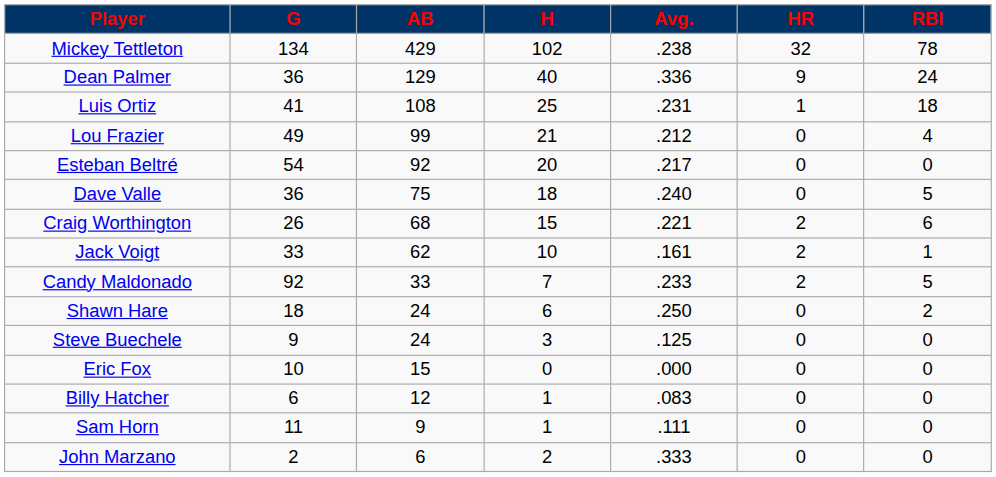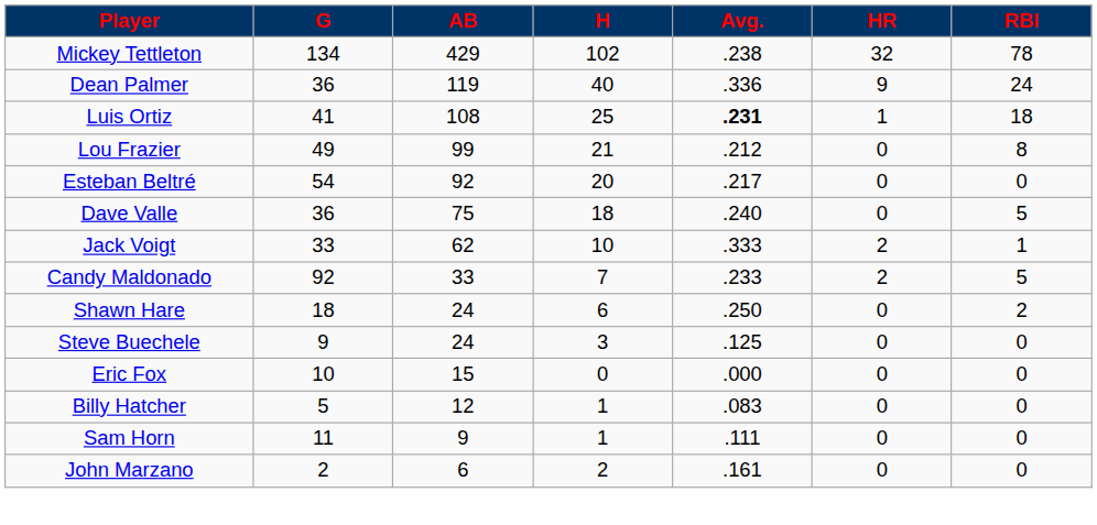 <table class="wikitable sortable">
 <tr>
 <th style="background:#003366;color:red;" width="16%">Player</th>
 <th style="background:#003366;color:red;" width="9%">G</th>
 <th style="background:#003366;color:red;" width="9%">AB</th>
 <th style="background:#003366;color:red;" width="9%">H</th>
 <th style="background:#003366;color:red;" width="9%">Avg.</th>
 <th style="background:#003366;color:red;" width="9%">HR</th>
 <th style="background:#003366;color:red;" width="9%">RBI</th>
 </tr>
 <tr align="center">
 <td><a href='#'>Mickey Tettleton</a></td>
 <td>134</td>
 <td>429</td>
 <td>102</td>
 <td>.238</td>
 <td>32</td>
 <td>78</td>
 </tr>
 <tr align=center>
 <td><a href='#'>Dean Palmer</a></td>
 <td>36</td>
-<td>129</td>
+<td>119</td>
 <td>40</td>
 <td>.336</td>
 <td>9</td>
 <td>24</td>
 </tr>
 <tr align=center>
 <td><a href='#'>Luis Ortiz</a></td>
 <td>41</td>
 <td>108</td>
 <td>25</td>
-<td>.231</td>
+<td><strong>.231</strong></td>
 <td>1</td>
 <td>18</td>
 </tr>
 <tr align=center>
 <td><a href='#'>Lou Frazier</a></td>
 <td>49</td>
 <td>99</td>
 <td>21</td>
 <td>.212</td>
 <td>0</td>
-<td>4</td>
+<td>8</td>
 </tr>
 <tr align=center>
 <td><a href='#'>Esteban Beltré</a></td>
 <td>54</td>
 <td>92</td>
 <td>20</td>
 <td>.217</td>
 <td>0</td>
 <td>0</td>
 </tr>
 <tr align=center>
 <td><a href='#'>Dave Valle</a></td>
 <td>36</td>
 <td>75</td>
 <td>18</td>
 <td>.240</td>
 <td>0</td>
 <td>5</td>
 </tr>
 <tr align=center>
-<td><a href='#'>Craig Worthington</a></td>
-<td>26</td>
-<td>68</td>
-<td>15</td>
-<td>.221</td>
-<td>2</td>
-<td>6</td>
-</tr>
-<tr align=center>
 <td><a href='#'>Jack Voigt</a></td>
 <td>33</td>
 <td>62</td>
 <td>10</td>
-<td>.161</td>
+<td>.333</td>
 <td>2</td>
 <td>1</td>
 </tr>
 <tr align="center">
 <td><a href='#'>Candy Maldonado</a></td>
 <td>92</td>
 <td>33</td>
 <td>7</td>
 <td>.233</td>
 <td>2</td>
 <td>5</td>
 </tr>
 <tr align=center>
 <td><a href='#'>Shawn Hare</a></td>
 <td>18</td>
 <td>24</td>
 <td>6</td>
 <td>.250</td>
 <td>0</td>
 <td>2</td>
 </tr>
 <tr align=center>
 <td><a href='#'>Steve Buechele</a></td>
 <td>9</td>
 <td>24</td>
 <td>3</td>
 <td>.125</td>
 <td>0</td>
 <td>0</td>
 </tr>
 <tr align=center>
 <td><a href='#'>Eric Fox</a></td>
 <td>10</td>
 <td>15</td>
 <td>0</td>
 <td>.000</td>
 <td>0</td>
 <td>0</td>
 </tr>
 <tr align=center>
 <td><a href='#'>Billy Hatcher</a></td>
-<td>6</td>
+<td>5</td>
 <td>12</td>
 <td>1</td>
 <td>.083</td>
 <td>0</td>
 <td>0</td>
 </tr>
 <tr align=center>
 <td><a href='#'>Sam Horn</a></td>
 <td>11</td>
 <td>9</td>
 <td>1</td>
 <td>.111</td>
 <td>0</td>
 <td>0</td>
 </tr>
 <tr align=center>
 <td><a href='#'>John Marzano</a></td>
 <td>2</td>
 <td>6</td>
 <td>2</td>
-<td>.333</td>
+<td>.161</td>
 <td>0</td>
 <td>0</td>
 </tr>
 </table>
